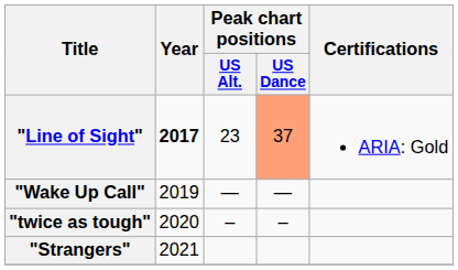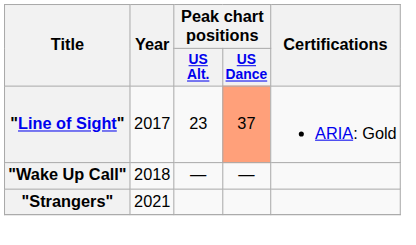 <table class="wikitable plainrowheaders" style="text-align:center;">
 <tr>
 <th scope="col" rowspan="2">Title</th>
 <th scope="col" rowspan="2">Year</th>
 <th scope="col" colspan="2">Peak chart positions</th>
 <th scope="col" rowspan="2">Certifications</th>
 </tr>
 <tr>
 <th scope="col" style="width:3em;font-size:85%;"><a href='#'>US<br>Alt.</a><br></th>
 <th scope="col" style="width:3em;font-size:85%;"><a href='#'>US<br>Dance</a><br></th>
 </tr>
 <tr>
 <th scope="row">"<a href='#'>Line of Sight</a>"<br></th>
-<td><strong>2017</strong></td>
+<td>2017</td>
 <td>23</td>
 <td style="background: lightsalmon;">37</td>
 <td><br><ul><li><a href='#'>ARIA</a>: Gold</li></ul></td>
 </tr>
 <tr>
 <th scope="row">"Wake Up Call"<br></th>
-<td>2019</td>
+<td>2018</td>
 <td>—</td>
 <td>—</td>
-<td></td>
-</tr>
-<tr>
-<th scope="row">"twice as tough"<br></th>
-<td>2020</td>
-<td>–</td>
-<td>–</td>
 <td></td>
 </tr>
 <tr>
 <th scope="row">"Strangers"<br></th>
 <td>2021</td>
 <td></td>
 <td></td>
 <td></td>
 </tr>
 <tr>
 </tr>
 </table>
